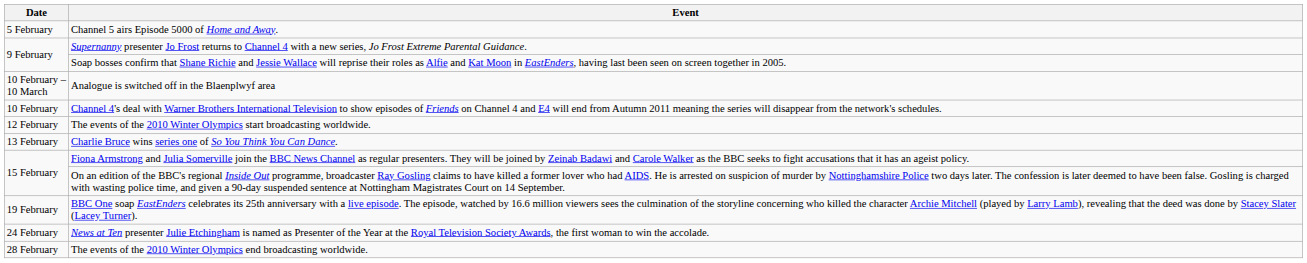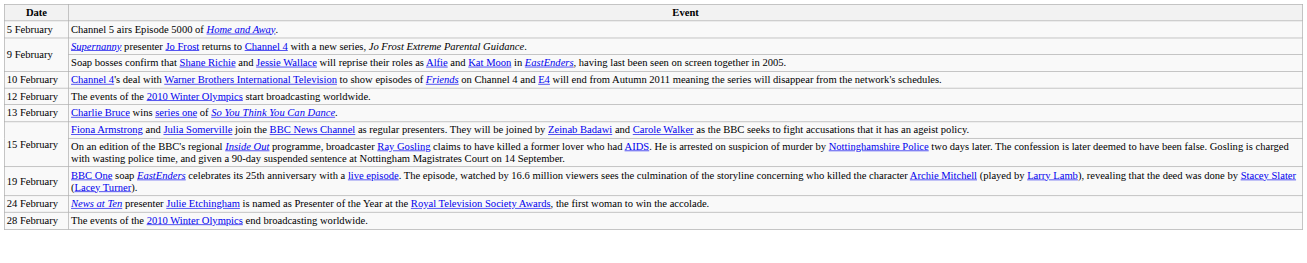 <table class="wikitable">
 <tr>
 <th width=90>Date</th>
 <th>Event</th>
 </tr>
 <tr>
 <td>5 February</td>
 <td>Channel 5 airs Episode 5000 of <em><a href='#'>Home and Away</a></em>.</td>
 </tr>
 <tr>
 <td rowspan=2>9 February</td>
 <td><em><a href='#'>Supernanny</a></em> presenter <a href='#'>Jo Frost</a> returns to <a href='#'>Channel 4</a> with a new series, <em>Jo Frost Extreme Parental Guidance</em>.</td>
 </tr>
 <tr>
 <td>Soap bosses confirm that <a href='#'>Shane Richie</a> and <a href='#'>Jessie Wallace</a> will reprise their roles as <a href='#'>Alfie</a> and <a href='#'>Kat Moon</a> in  <em><a href='#'>EastEnders</a></em>, having last been seen on screen together in 2005.</td>
-</tr>
-<tr>
-<td>10 February – 10 March</td>
-<td>Analogue is switched off in the Blaenplwyf area</td>
 </tr>
 <tr>
 <td>10 February</td>
 <td><a href='#'>Channel 4</a>'s deal with <a href='#'>Warner Brothers International Television</a> to show episodes of <em><a href='#'>Friends</a></em> on Channel 4 and <a href='#'>E4</a> will end from Autumn 2011 meaning the series will disappear from the network's schedules.</td>
 </tr>
 <tr>
 <td>12 February</td>
 <td>The events of the <a href='#'>2010 Winter Olympics</a> start broadcasting worldwide.</td>
 </tr>
 <tr>
 <td>13 February</td>
 <td><a href='#'>Charlie Bruce</a> wins <a href='#'>series one</a> of <em><a href='#'>So You Think You Can Dance</a></em>.</td>
 </tr>
 <tr>
 <td rowspan=2>15 February</td>
 <td><a href='#'>Fiona Armstrong</a> and <a href='#'>Julia Somerville</a> join the <a href='#'>BBC News Channel</a> as regular presenters. They will be joined by <a href='#'>Zeinab Badawi</a> and <a href='#'>Carole Walker</a> as the BBC seeks to fight accusations that it has an ageist policy.</td>
 </tr>
 <tr>
 <td>On an edition of the BBC's regional <em><a href='#'>Inside Out</a></em> programme, broadcaster <a href='#'>Ray Gosling</a> claims to have killed a former lover who had <a href='#'>AIDS</a>. He is arrested on suspicion of murder by <a href='#'>Nottinghamshire Police</a> two days later. The confession is later deemed to have been false. Gosling is charged with wasting police time, and given a 90-day suspended sentence at Nottingham Magistrates Court on 14 September.</td>
 </tr>
 <tr>
 <td>19 February</td>
 <td><a href='#'>BBC One</a> soap <em><a href='#'>EastEnders</a></em> celebrates its 25th anniversary with a <a href='#'>live episode</a>. The episode, watched by 16.6 million viewers sees the culmination of the storyline concerning who killed the character <a href='#'>Archie Mitchell</a> (played by <a href='#'>Larry Lamb</a>), revealing that the deed was done by <a href='#'>Stacey Slater</a> (<a href='#'>Lacey Turner</a>).</td>
 </tr>
 <tr>
 <td>24 February</td>
 <td><em><a href='#'>News at Ten</a></em> presenter <a href='#'>Julie Etchingham</a> is named as Presenter of the Year at the <a href='#'>Royal Television Society Awards</a>, the first woman to win the accolade.</td>
 </tr>
 <tr>
 <td>28 February</td>
 <td>The events of the <a href='#'>2010 Winter Olympics</a> end broadcasting worldwide.</td>
 </tr>
 </table>
